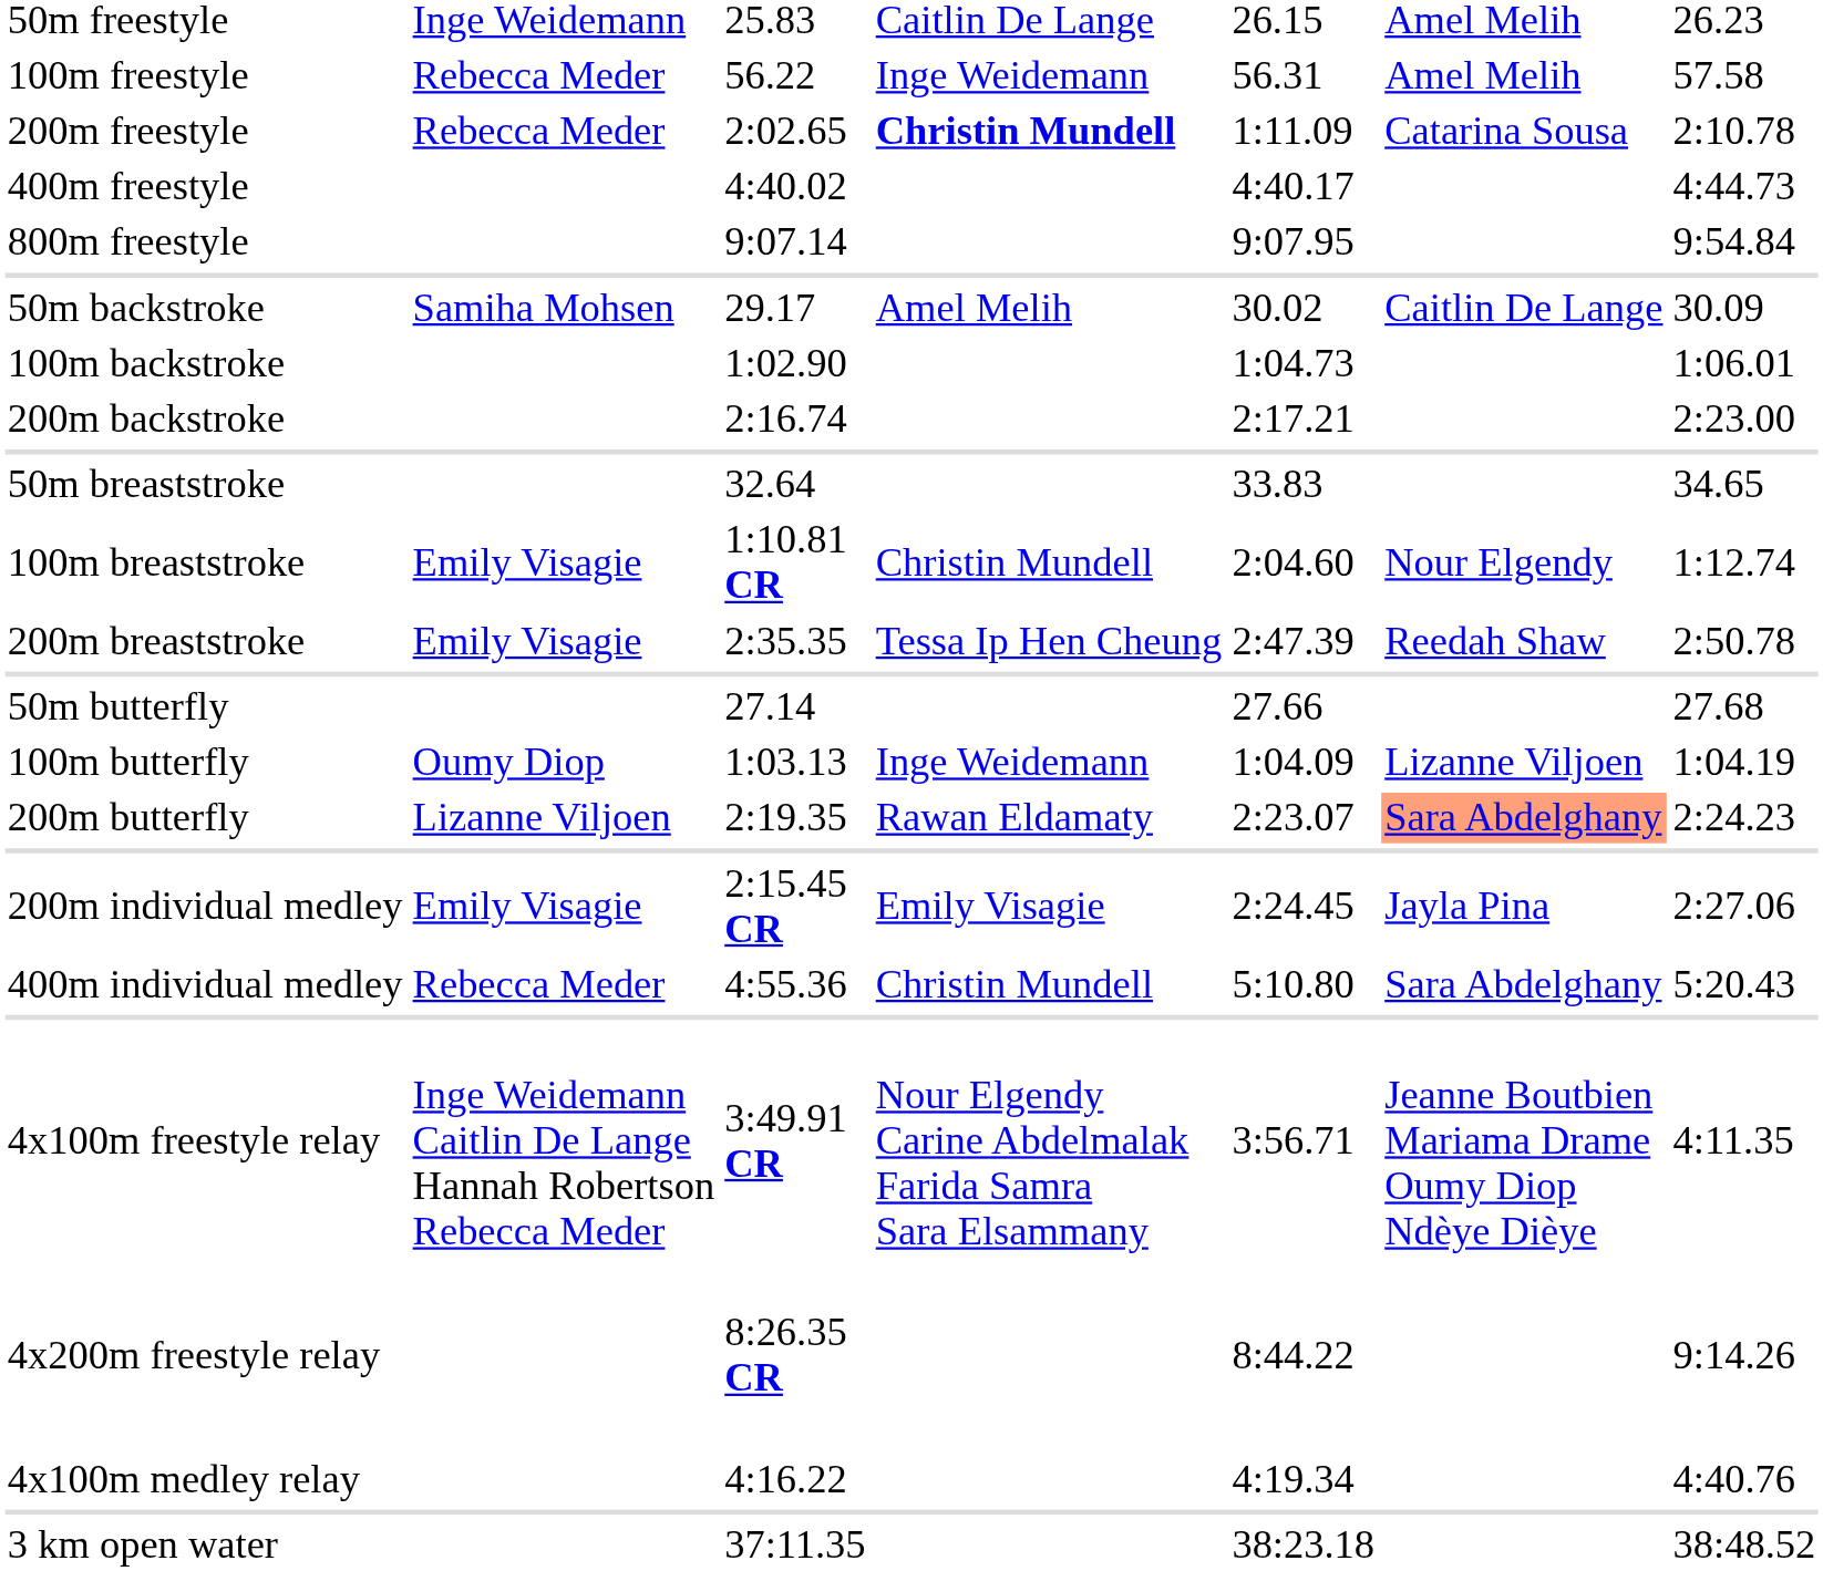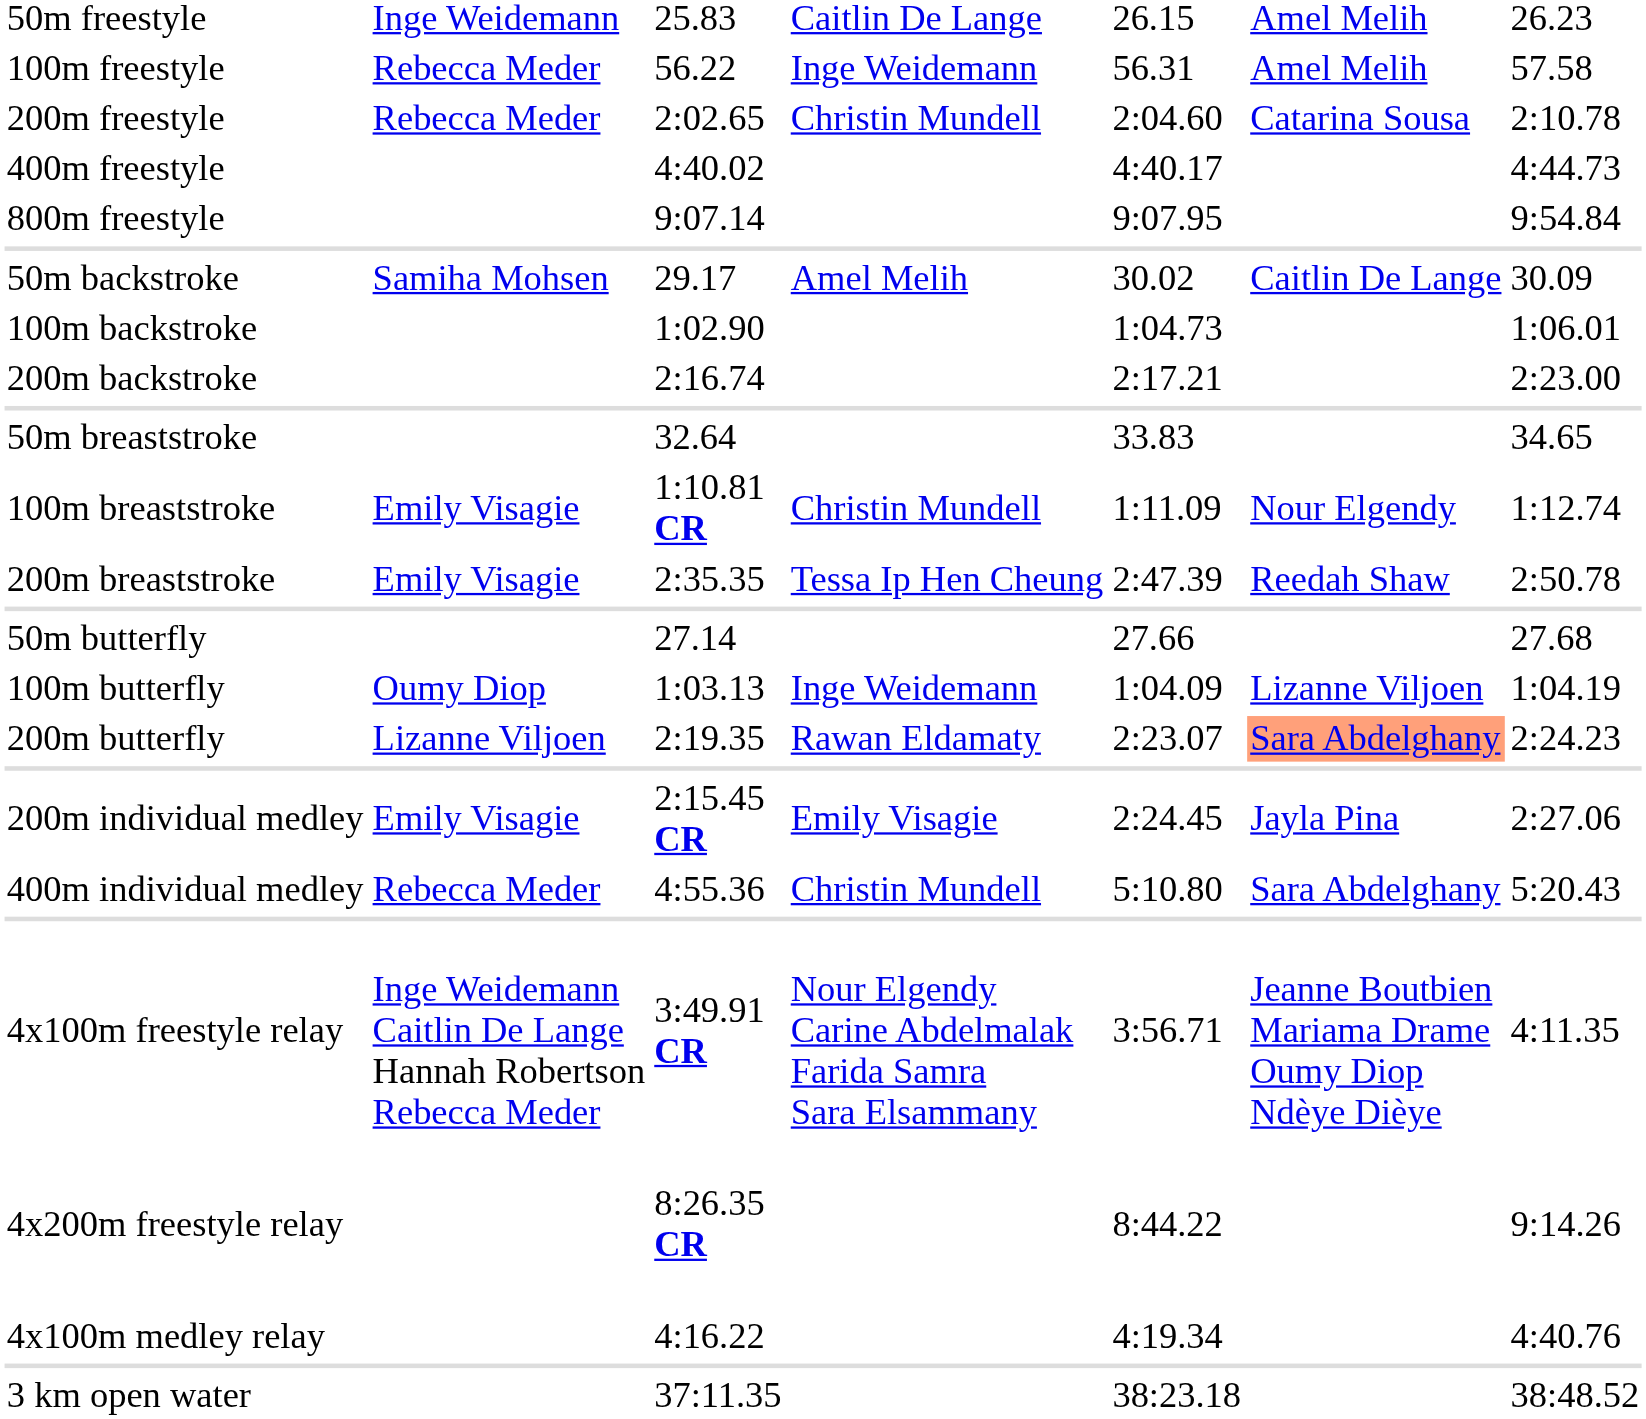 <table>
 <tr>
 <td>50m freestyle<br></td>
 <td><a href='#'>Inge Weidemann</a><br></td>
 <td>25.83</td>
 <td><a href='#'>Caitlin De Lange</a><br></td>
 <td>26.15</td>
 <td><a href='#'>Amel Melih</a><br></td>
 <td>26.23</td>
 </tr>
 <tr>
 <td>100m freestyle<br></td>
 <td><a href='#'>Rebecca Meder</a><br></td>
 <td>56.22</td>
 <td><a href='#'>Inge Weidemann</a><br></td>
 <td>56.31</td>
 <td><a href='#'>Amel Melih</a><br></td>
 <td>57.58</td>
 </tr>
 <tr>
 <td>200m freestyle<br></td>
 <td><a href='#'>Rebecca Meder</a><br></td>
 <td>2:02.65</td>
-<td><strong><a href='#'>Christin Mundell</a><br></strong></td>
-<td>1:11.09</td>
+<td><a href='#'>Christin Mundell</a><br></td>
+<td>2:04.60</td>
 <td><a href='#'>Catarina Sousa</a><br></td>
 <td>2:10.78</td>
 </tr>
 <tr>
 <td>400m freestyle<br></td>
 <td></td>
 <td>4:40.02</td>
 <td></td>
 <td>4:40.17</td>
 <td></td>
 <td>4:44.73</td>
 </tr>
 <tr>
 <td>800m freestyle<br></td>
 <td></td>
 <td>9:07.14</td>
 <td></td>
 <td>9:07.95</td>
 <td></td>
 <td>9:54.84</td>
 </tr>
 <tr bgcolor=#DDDDDD>
 <td colspan=7></td>
 </tr>
 <tr>
 <td>50m backstroke<br></td>
 <td><a href='#'>Samiha Mohsen</a><br></td>
 <td>29.17</td>
 <td><a href='#'>Amel Melih</a><br></td>
 <td>30.02</td>
 <td><a href='#'>Caitlin De Lange</a><br></td>
 <td>30.09</td>
 </tr>
 <tr>
 <td>100m backstroke<br></td>
 <td></td>
 <td>1:02.90</td>
 <td></td>
 <td>1:04.73</td>
 <td></td>
 <td>1:06.01</td>
 </tr>
 <tr>
 <td>200m backstroke<br></td>
 <td></td>
 <td>2:16.74</td>
 <td></td>
 <td>2:17.21</td>
 <td></td>
 <td>2:23.00</td>
 </tr>
 <tr bgcolor=#DDDDDD>
 <td colspan=7></td>
 </tr>
 <tr>
 <td>50m breaststroke<br></td>
 <td></td>
 <td>32.64</td>
 <td></td>
 <td>33.83</td>
 <td></td>
 <td>34.65</td>
 </tr>
 <tr>
 <td>100m breaststroke<br></td>
 <td><a href='#'>Emily Visagie</a><br></td>
 <td>1:10.81<br><strong><a href='#'>CR</a></strong></td>
 <td><a href='#'>Christin Mundell</a><br></td>
-<td>2:04.60</td>
+<td>1:11.09</td>
 <td><a href='#'>Nour Elgendy</a><br></td>
 <td>1:12.74</td>
 </tr>
 <tr>
 <td>200m breaststroke<br></td>
 <td><a href='#'>Emily Visagie</a><br></td>
 <td>2:35.35</td>
 <td><a href='#'>Tessa Ip Hen Cheung</a><br></td>
 <td>2:47.39</td>
 <td><a href='#'>Reedah Shaw</a><br></td>
 <td>2:50.78</td>
 </tr>
 <tr bgcolor=#DDDDDD>
 <td colspan=7></td>
 </tr>
 <tr>
 <td>50m butterfly<br></td>
 <td></td>
 <td>27.14</td>
 <td></td>
 <td>27.66</td>
 <td></td>
 <td>27.68</td>
 </tr>
 <tr>
 <td>100m butterfly<br></td>
 <td><a href='#'>Oumy Diop</a><br></td>
 <td>1:03.13</td>
 <td><a href='#'>Inge Weidemann</a><br></td>
 <td>1:04.09</td>
 <td><a href='#'>Lizanne Viljoen</a><br></td>
 <td>1:04.19</td>
 </tr>
 <tr>
 <td>200m butterfly<br></td>
 <td><a href='#'>Lizanne Viljoen</a><br></td>
 <td>2:19.35</td>
 <td><a href='#'>Rawan Eldamaty</a><br></td>
 <td>2:23.07</td>
 <td style="background: lightsalmon;"><a href='#'>Sara Abdelghany</a><br></td>
 <td>2:24.23</td>
 </tr>
 <tr bgcolor=#DDDDDD>
 <td colspan=7></td>
 </tr>
 <tr>
 <td>200m individual medley<br></td>
 <td><a href='#'>Emily Visagie</a><br></td>
 <td>2:15.45<br><strong><a href='#'>CR</a></strong></td>
 <td><a href='#'>Emily Visagie</a><br></td>
 <td>2:24.45</td>
 <td><a href='#'>Jayla Pina</a><br></td>
 <td>2:27.06</td>
 </tr>
 <tr>
 <td>400m individual medley<br></td>
 <td><a href='#'>Rebecca Meder</a><br></td>
 <td>4:55.36</td>
 <td><a href='#'>Christin Mundell</a><br></td>
 <td>5:10.80</td>
 <td><a href='#'>Sara Abdelghany</a><br></td>
 <td>5:20.43</td>
 </tr>
 <tr bgcolor=#DDDDDD>
 <td colspan=7></td>
 </tr>
 <tr>
 <td>4x100m freestyle relay<br></td>
 <td><br><a href='#'>Inge Weidemann</a><br><a href='#'>Caitlin De Lange</a><br>Hannah Robertson<br><a href='#'>Rebecca Meder</a></td>
 <td>3:49.91<br><strong><a href='#'>CR</a></strong></td>
 <td><br><a href='#'>Nour Elgendy</a><br><a href='#'>Carine Abdelmalak</a><br><a href='#'>Farida Samra</a><br><a href='#'>Sara Elsammany</a></td>
 <td>3:56.71</td>
 <td><br><a href='#'>Jeanne Boutbien</a><br><a href='#'>Mariama Drame</a><br><a href='#'>Oumy Diop</a><br><a href='#'>Ndèye Dièye</a></td>
 <td>4:11.35</td>
 </tr>
 <tr>
 <td>4x200m freestyle relay<br></td>
 <td><br> <br> <br> <br></td>
 <td>8:26.35<br><strong><a href='#'>CR</a></strong></td>
 <td><br> <br> <br> <br></td>
 <td>8:44.22</td>
 <td><br> <br> <br> <br></td>
 <td>9:14.26</td>
 </tr>
 <tr>
 <td>4x100m medley relay<br></td>
 <td></td>
 <td>4:16.22</td>
 <td></td>
 <td>4:19.34</td>
 <td></td>
 <td>4:40.76</td>
 </tr>
 <tr bgcolor=#DDDDDD>
 <td colspan=7></td>
 </tr>
 <tr>
 <td>3 km open water<br></td>
 <td></td>
 <td>37:11.35</td>
 <td></td>
 <td>38:23.18</td>
 <td></td>
 <td>38:48.52</td>
 </tr>
 </table>
